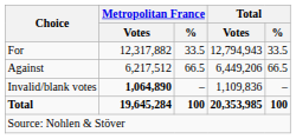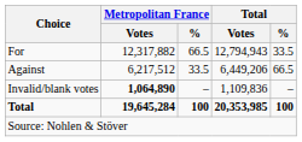 <table class=wikitable style=text-align:right>
 <tr>
 <th rowspan=2>Choice</th>
 <th colspan=2><a href='#'>Metropolitan France</a></th>
 <th colspan=2>Total</th>
 </tr>
 <tr>
 <th>Votes</th>
 <th>%</th>
 <th>Votes</th>
 <th>%</th>
 </tr>
 <tr>
 <td align=left>For</td>
 <td>12,317,882</td>
-<td>33.5</td>
+<td>66.5</td>
 <td>12,794,943</td>
 <td>33.5</td>
 </tr>
 <tr>
 <td align=left>Against</td>
 <td>6,217,512</td>
-<td>66.5</td>
+<td>33.5</td>
 <td>6,449,206</td>
 <td>66.5</td>
 </tr>
 <tr>
 <td align=left>Invalid/blank votes</td>
 <td><strong>1,064,890</strong></td>
 <td>–</td>
 <td>1,109,836</td>
 <td>–</td>
 </tr>
 <tr>
 <td align=left><strong>Total</strong></td>
 <td><strong>19,645,284</strong></td>
 <td><strong>100</strong></td>
 <td><strong>20,353,985</strong></td>
 <td><strong>100</strong></td>
 </tr>
 <tr>
 <td align=left colspan=6>Source: Nohlen & Stöver</td>
 </tr>
 </table>
